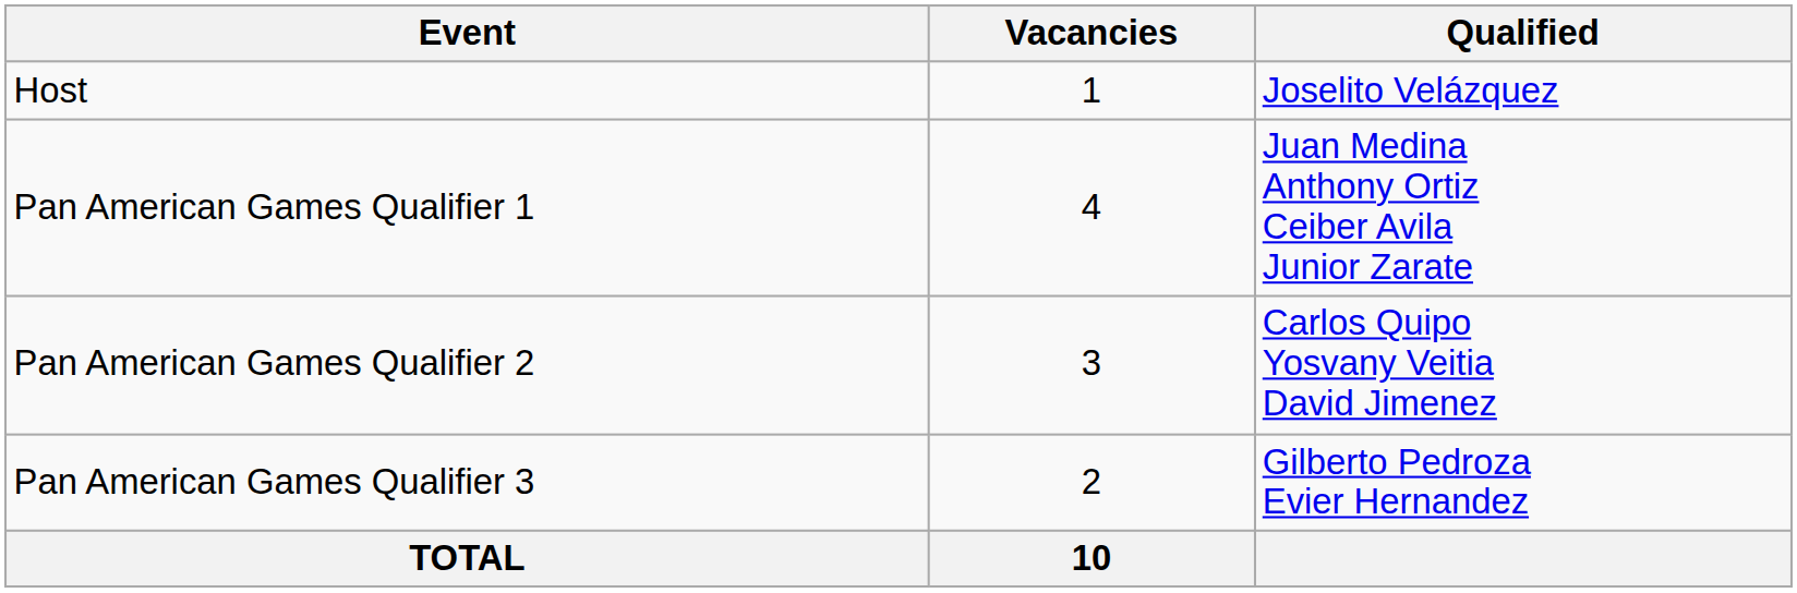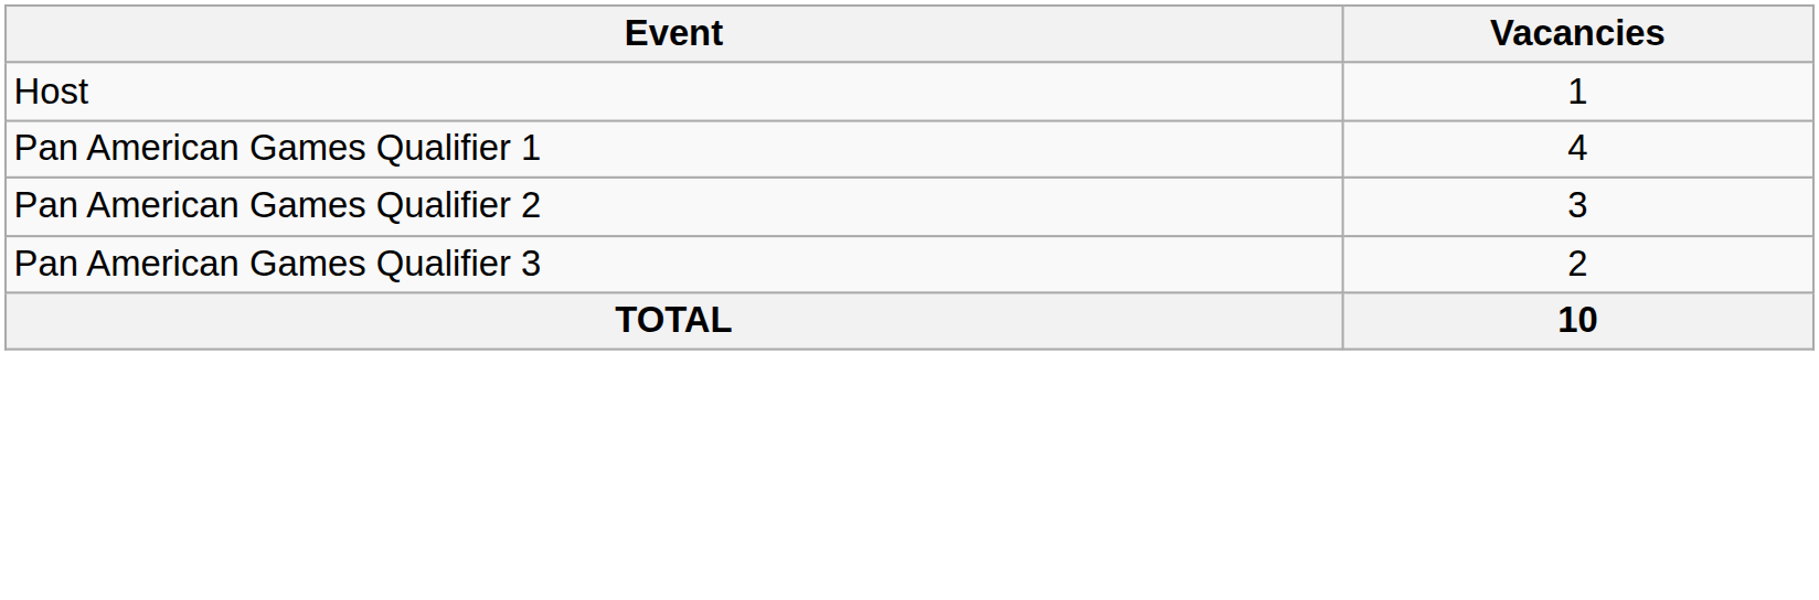 <table class = "wikitable" width=800>
 <tr>
 <th>Event</th>
 <th>Vacancies</th>
-<th>Qualified</th>
 </tr>
 <tr>
 <td>Host</td>
 <td align="center">1</td>
-<td> <a href='#'>Joselito Velázquez</a></td>
 </tr>
 <tr>
 <td>Pan American Games Qualifier 1</td>
 <td align="center">4</td>
-<td> <a href='#'>Juan Medina</a> <br>  <a href='#'>Anthony Ortiz</a> <br> <a href='#'>Ceiber Avila</a> <br>  <a href='#'>Junior Zarate</a></td>
 </tr>
 <tr>
 <td>Pan American Games Qualifier 2</td>
 <td align="center">3</td>
-<td> <a href='#'>Carlos Quipo</a> <br>  <a href='#'>Yosvany Veitia</a> <br>  <a href='#'>David Jimenez</a></td>
 </tr>
 <tr>
 <td>Pan American Games Qualifier 3</td>
 <td align="center">2</td>
-<td> <a href='#'>Gilberto Pedroza</a> <br>  <a href='#'>Evier Hernandez</a></td>
 </tr>
 <tr>
 <th colspan="1">TOTAL</th>
 <th>10</th>
-<th></th>
 </tr>
 </table>
